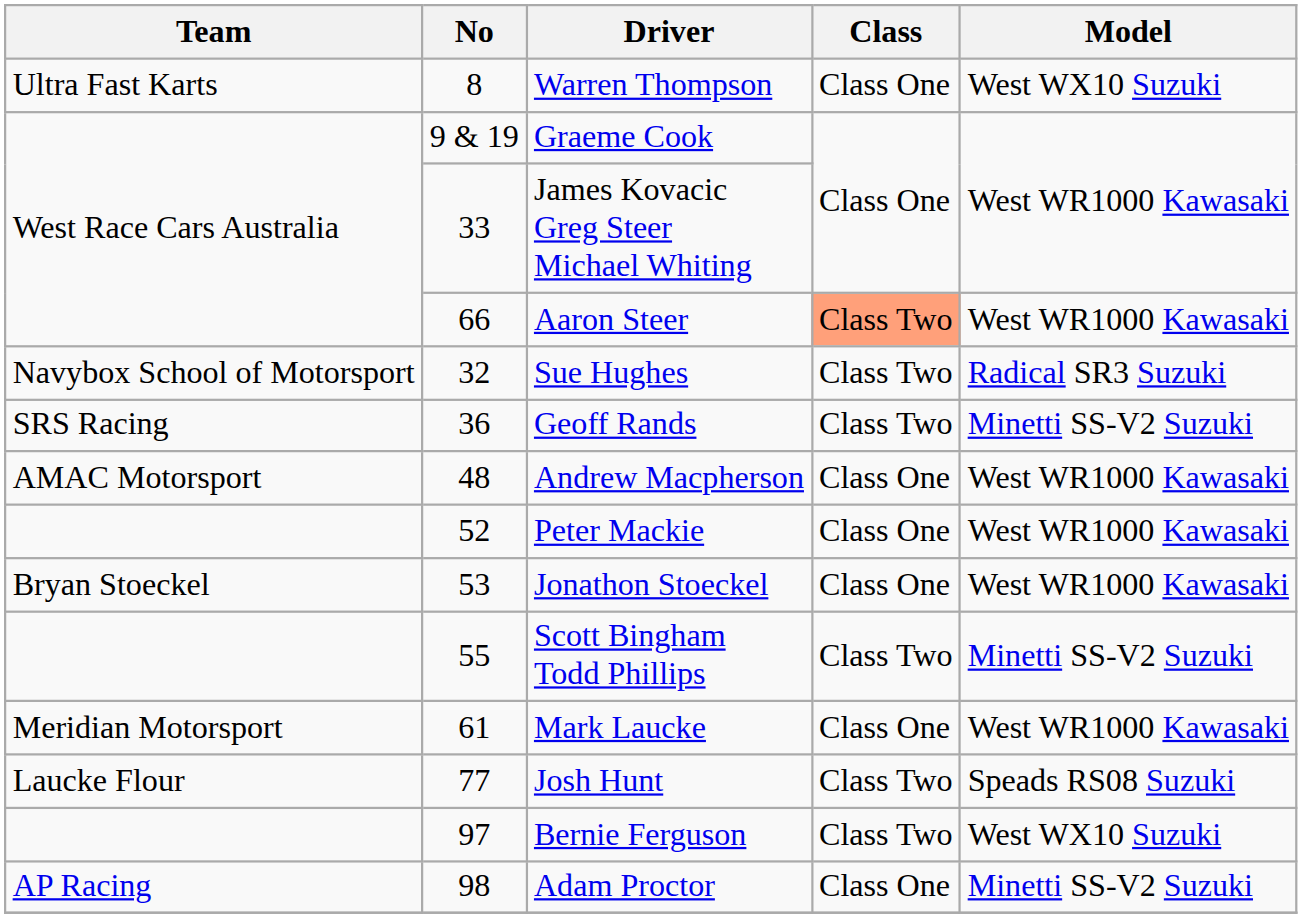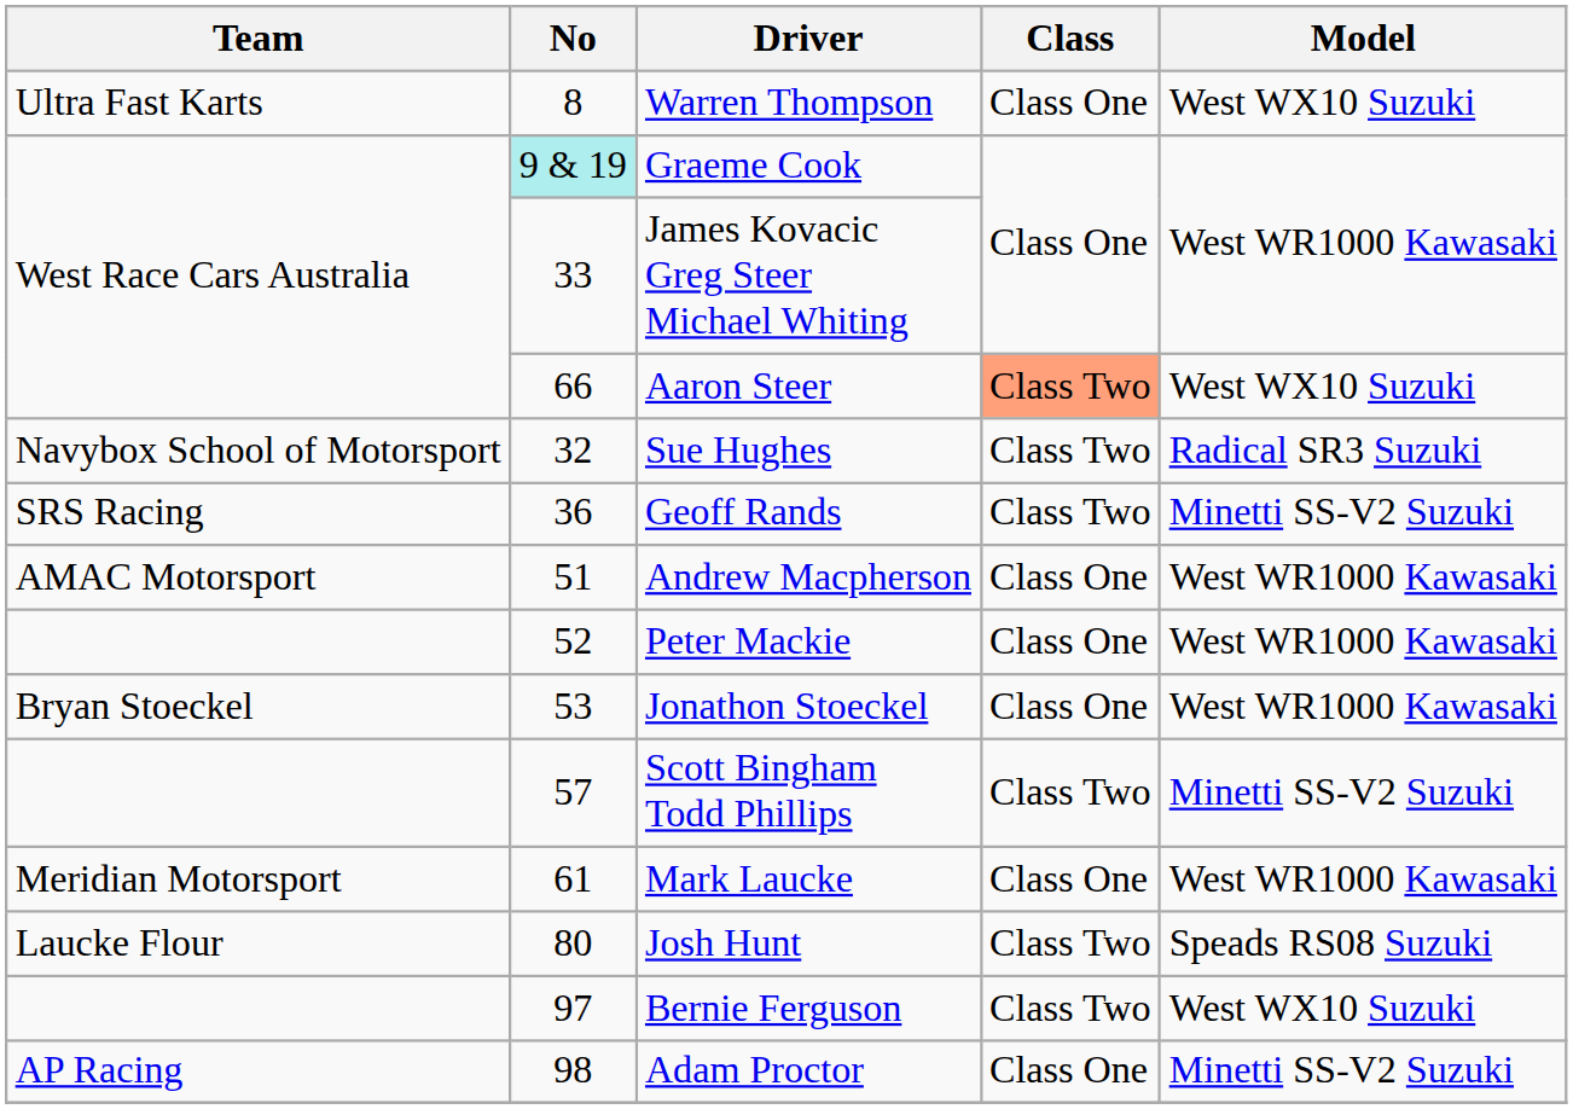 <table class="wikitable" style="font-size: 90%;">
 <tr>
 <th>Team</th>
 <th>No</th>
 <th>Driver</th>
 <th>Class</th>
 <th>Model</th>
 </tr>
 <tr>
 <td>Ultra Fast Karts</td>
 <td align="center">8</td>
 <td><a href='#'>Warren Thompson</a></td>
 <td>Class One</td>
 <td>West WX10 <a href='#'>Suzuki</a></td>
 </tr>
 <tr>
 <td rowspan=3>West Race Cars Australia</td>
-<td align="center">9 & 19</td>
+<td align="center" style="background: paleturquoise;">9 & 19</td>
 <td><a href='#'>Graeme Cook</a></td>
 <td rowspan=2>Class One</td>
 <td rowspan=2>West WR1000 <a href='#'>Kawasaki</a></td>
 </tr>
 <tr>
 <td align="center">33</td>
 <td>James Kovacic<br><a href='#'>Greg Steer</a><br><a href='#'>Michael Whiting</a></td>
 </tr>
 <tr>
 <td align="center">66</td>
 <td><a href='#'>Aaron Steer</a></td>
 <td style="background: lightsalmon;">Class Two</td>
-<td>West WR1000 <a href='#'>Kawasaki</a></td>
+<td>West WX10 <a href='#'>Suzuki</a></td>
 </tr>
 <tr>
 <td>Navybox School of Motorsport</td>
 <td align="center">32</td>
 <td><a href='#'>Sue Hughes</a></td>
 <td>Class Two</td>
 <td><a href='#'>Radical</a> SR3 <a href='#'>Suzuki</a></td>
 </tr>
 <tr>
 <td>SRS Racing</td>
 <td align="center">36</td>
 <td><a href='#'>Geoff Rands</a></td>
 <td>Class Two</td>
 <td><a href='#'>Minetti</a> SS-V2 <a href='#'>Suzuki</a></td>
 </tr>
 <tr>
 <td>AMAC Motorsport</td>
-<td align="center">48</td>
+<td align="center">51</td>
 <td><a href='#'>Andrew Macpherson</a></td>
 <td>Class One</td>
 <td>West WR1000 <a href='#'>Kawasaki</a></td>
 </tr>
 <tr>
 <td></td>
 <td align="center">52</td>
 <td><a href='#'>Peter Mackie</a></td>
 <td>Class One</td>
 <td>West WR1000 <a href='#'>Kawasaki</a></td>
 </tr>
 <tr>
 <td>Bryan Stoeckel</td>
 <td align="center">53</td>
 <td><a href='#'>Jonathon Stoeckel</a></td>
 <td>Class One</td>
 <td>West WR1000 <a href='#'>Kawasaki</a></td>
 </tr>
 <tr>
 <td></td>
-<td align="center">55</td>
+<td align="center">57</td>
 <td><a href='#'>Scott Bingham</a><br><a href='#'>Todd Phillips</a></td>
 <td>Class Two</td>
 <td><a href='#'>Minetti</a> SS-V2 <a href='#'>Suzuki</a></td>
 </tr>
 <tr>
 <td>Meridian Motorsport</td>
 <td align="center">61</td>
 <td><a href='#'>Mark Laucke</a></td>
 <td>Class One</td>
 <td>West WR1000 <a href='#'>Kawasaki</a></td>
 </tr>
 <tr>
 <td>Laucke Flour</td>
-<td align="center">77</td>
+<td align="center">80</td>
 <td><a href='#'>Josh Hunt</a></td>
 <td>Class Two</td>
 <td>Speads RS08 <a href='#'>Suzuki</a></td>
 </tr>
 <tr>
 <td></td>
 <td align="center">97</td>
 <td><a href='#'>Bernie Ferguson</a></td>
 <td>Class Two</td>
 <td>West WX10 <a href='#'>Suzuki</a></td>
 </tr>
 <tr>
 <td><a href='#'>AP Racing</a></td>
 <td align="center">98</td>
 <td><a href='#'>Adam Proctor</a></td>
 <td>Class One</td>
 <td><a href='#'>Minetti</a> SS-V2 <a href='#'>Suzuki</a></td>
 </tr>
 <tr>
 </tr>
 </table>
